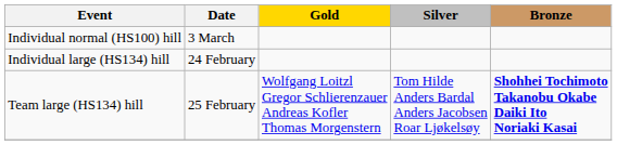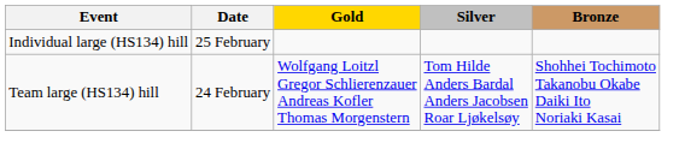 <table class="wikitable">
 <tr>
 <th>Event</th>
 <th>Date</th>
 <td align=center style="background:gold;"><strong>Gold</strong></td>
 <td align=center style="background:silver;"><strong>Silver</strong></td>
 <td align=center style="background:#c96;"><strong>Bronze</strong></td>
 </tr>
 <tr>
-<td>Individual normal (HS100) hill</td>
-<td>3 March</td>
-<td></td>
-<td></td>
-<td></td>
-</tr>
-<tr>
 <td>Individual large (HS134) hill</td>
-<td>24 February</td>
+<td>25 February</td>
 <td></td>
 <td></td>
 <td></td>
 </tr>
 <tr>
 <td>Team large (HS134) hill</td>
-<td>25 February</td>
+<td>24 February</td>
 <td><a href='#'>Wolfgang Loitzl</a><br><a href='#'>Gregor Schlierenzauer</a><br><a href='#'>Andreas Kofler</a><br><a href='#'>Thomas Morgenstern</a><br></td>
 <td><a href='#'>Tom Hilde</a><br><a href='#'>Anders Bardal</a><br><a href='#'>Anders Jacobsen</a><br><a href='#'>Roar Ljøkelsøy</a><br></td>
-<td><strong><a href='#'>Shohhei Tochimoto</a><br><a href='#'>Takanobu Okabe</a><br><a href='#'>Daiki Ito</a><br><a href='#'>Noriaki Kasai</a><br></strong></td>
+<td><a href='#'>Shohhei Tochimoto</a><br><a href='#'>Takanobu Okabe</a><br><a href='#'>Daiki Ito</a><br><a href='#'>Noriaki Kasai</a><br></td>
 </tr>
 <tr>
 </tr>
 </table>
